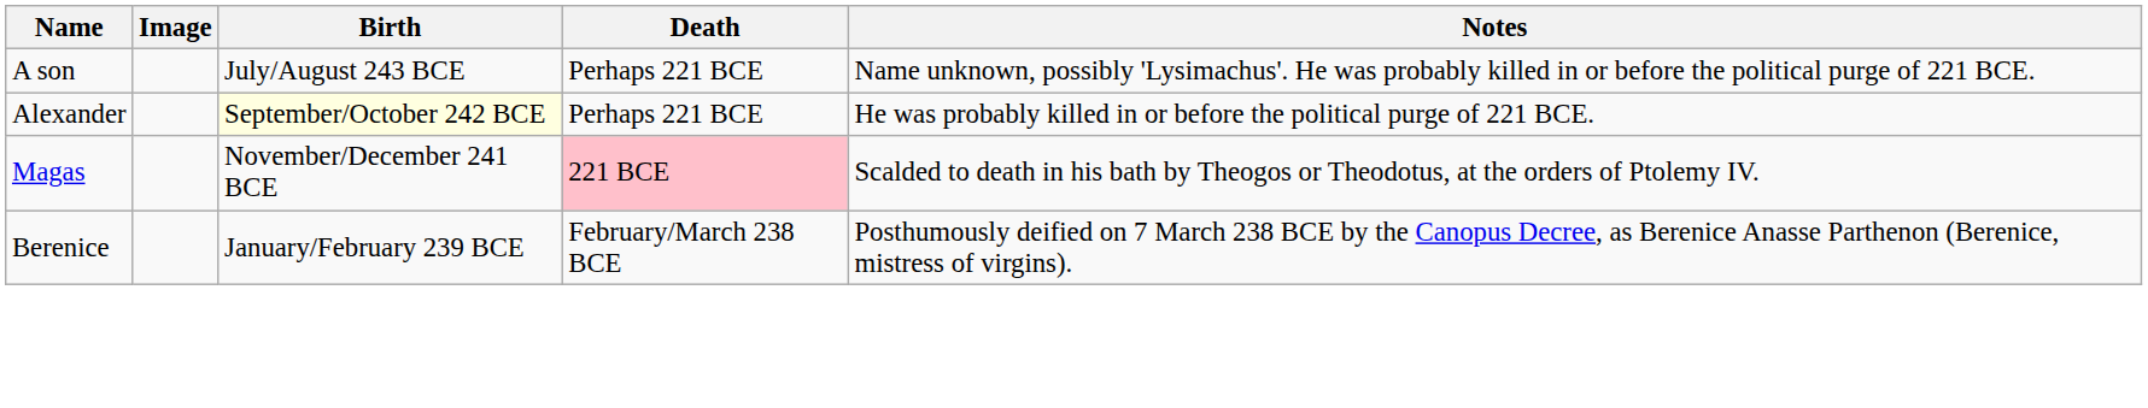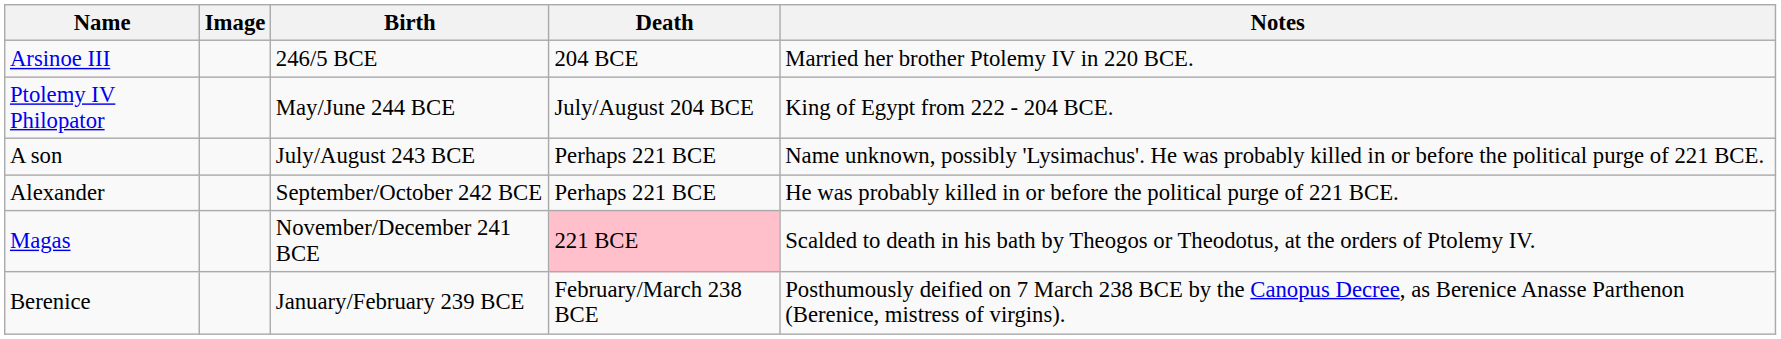 <table class="wikitable">
 <tr>
 <th>Name</th>
 <th>Image</th>
 <th>Birth</th>
 <th>Death</th>
 <th>Notes</th>
+</tr>
+<tr>
+<td><a href='#'>Arsinoe III</a></td>
+<td></td>
+<td>246/5 BCE</td>
+<td>204 BCE</td>
+<td>Married her brother Ptolemy IV in 220 BCE.</td>
+</tr>
+<tr>
+<td><a href='#'>Ptolemy IV Philopator</a></td>
+<td></td>
+<td>May/June 244 BCE</td>
+<td>July/August 204 BCE</td>
+<td>King of Egypt from 222 - 204 BCE.</td>
 </tr>
 <tr>
 <td>A son</td>
 <td></td>
 <td>July/August 243 BCE</td>
 <td>Perhaps 221 BCE</td>
 <td>Name unknown, possibly 'Lysimachus'. He was probably killed in or before the political purge of 221 BCE.</td>
 </tr>
 <tr>
 <td>Alexander</td>
 <td></td>
-<td style="background: lightyellow;">September/October 242 BCE</td>
+<td>September/October 242 BCE</td>
 <td>Perhaps 221 BCE</td>
 <td>He was probably killed in or before the political purge of 221 BCE.</td>
 </tr>
 <tr>
 <td><a href='#'>Magas</a></td>
 <td></td>
 <td>November/December 241 BCE</td>
 <td style="background: pink;">221 BCE</td>
 <td>Scalded to death in his bath by Theogos or Theodotus, at the orders of Ptolemy IV.</td>
 </tr>
 <tr>
 <td>Berenice</td>
 <td></td>
 <td>January/February 239 BCE</td>
 <td>February/March 238 BCE</td>
 <td>Posthumously deified on 7 March 238 BCE by the <a href='#'>Canopus Decree</a>, as Berenice Anasse Parthenon (Berenice, mistress of virgins).</td>
 </tr>
 </table>
